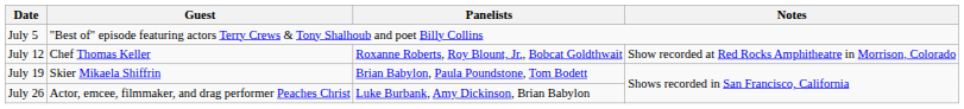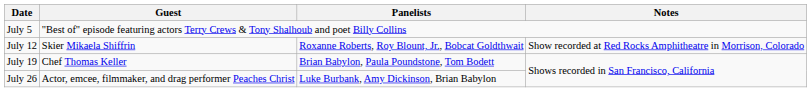 <table class="wikitable">
 <tr>
 <th>Date</th>
 <th>Guest</th>
 <th>Panelists</th>
 <th>Notes</th>
 </tr>
 <tr>
 <td>July 5</td>
 <td colspan="3">"Best of" episode featuring actors <a href='#'>Terry Crews</a> & <a href='#'>Tony Shalhoub</a> and poet <a href='#'>Billy Collins</a></td>
 </tr>
 <tr>
 <td>July 12</td>
-<td>Chef <a href='#'>Thomas Keller</a></td>
+<td>Skier <a href='#'>Mikaela Shiffrin</a></td>
 <td><a href='#'>Roxanne Roberts</a>, <a href='#'>Roy Blount, Jr.</a>, <a href='#'>Bobcat Goldthwait</a></td>
 <td>Show recorded at <a href='#'>Red Rocks Amphitheatre</a> in <a href='#'>Morrison, Colorado</a></td>
 </tr>
 <tr>
 <td>July 19</td>
-<td>Skier <a href='#'>Mikaela Shiffrin</a></td>
+<td>Chef <a href='#'>Thomas Keller</a></td>
 <td><a href='#'>Brian Babylon</a>, <a href='#'>Paula Poundstone</a>, <a href='#'>Tom Bodett</a></td>
 <td rowspan="2">Shows recorded in <a href='#'>San Francisco, California</a></td>
 </tr>
 <tr>
 <td>July 26</td>
 <td>Actor, emcee, filmmaker, and drag performer <a href='#'>Peaches Christ</a></td>
 <td><a href='#'>Luke Burbank</a>, <a href='#'>Amy Dickinson</a>, Brian Babylon</td>
 </tr>
 </table>
